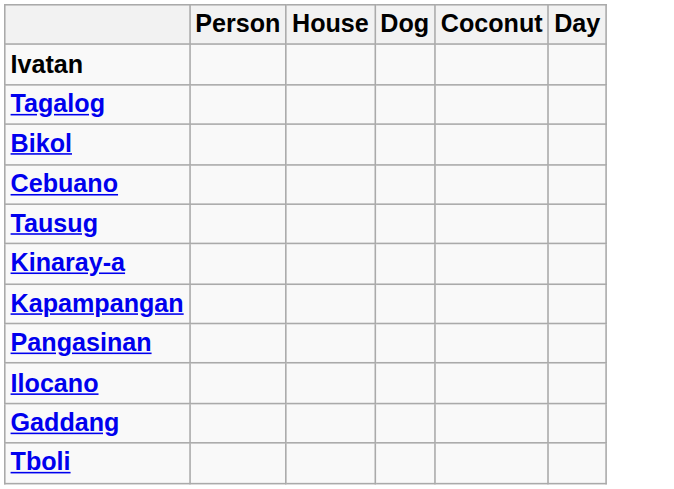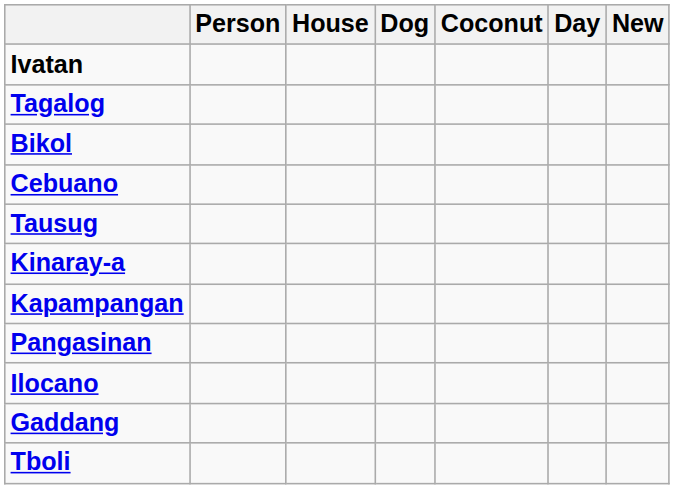 <table class="wikitable">
 <tr>
 <th> </th>
 <th>Person</th>
 <th>House</th>
 <th>Dog</th>
 <th>Coconut</th>
 <th>Day</th>
+<th>New</th>
 </tr>
 <tr>
 <td><strong>Ivatan</strong></td>
+<td></td>
 <td></td>
 <td></td>
 <td></td>
 <td></td>
 <td></td>
 </tr>
 <tr>
 <td><strong><a href='#'>Tagalog</a></strong></td>
 <td></td>
 <td></td>
 <td></td>
 <td></td>
 <td></td>
+<td></td>
 </tr>
 <tr>
 <td><strong><a href='#'>Bikol</a></strong></td>
+<td></td>
 <td></td>
 <td></td>
 <td></td>
 <td></td>
 <td></td>
 </tr>
 <tr>
 <td><strong><a href='#'>Cebuano</a></strong></td>
 <td></td>
 <td></td>
 <td></td>
 <td></td>
 <td></td>
+<td></td>
 </tr>
 <tr>
 <td><strong><a href='#'>Tausug</a></strong></td>
+<td></td>
 <td></td>
 <td></td>
 <td></td>
 <td></td>
 <td></td>
 </tr>
 <tr>
 <td><strong><a href='#'>Kinaray-a</a></strong></td>
 <td></td>
 <td></td>
 <td></td>
 <td></td>
 <td></td>
+<td></td>
 </tr>
 <tr>
 <td><strong><a href='#'>Kapampangan</a></strong></td>
+<td></td>
 <td></td>
 <td></td>
 <td></td>
 <td></td>
 <td></td>
 </tr>
 <tr>
 <td><strong><a href='#'>Pangasinan</a></strong></td>
 <td></td>
 <td></td>
 <td></td>
 <td></td>
 <td></td>
+<td></td>
 </tr>
 <tr>
 <td><strong><a href='#'>Ilocano</a></strong></td>
+<td></td>
 <td></td>
 <td></td>
 <td></td>
 <td></td>
 <td></td>
 </tr>
 <tr>
 <td><strong><a href='#'>Gaddang</a></strong></td>
 <td></td>
 <td></td>
 <td></td>
 <td></td>
 <td></td>
+<td></td>
 </tr>
 <tr>
 <td><strong><a href='#'>Tboli</a></strong></td>
 <td></td>
 <td></td>
 <td></td>
 <td></td>
 <td></td>
+<td></td>
 </tr>
 </table>
